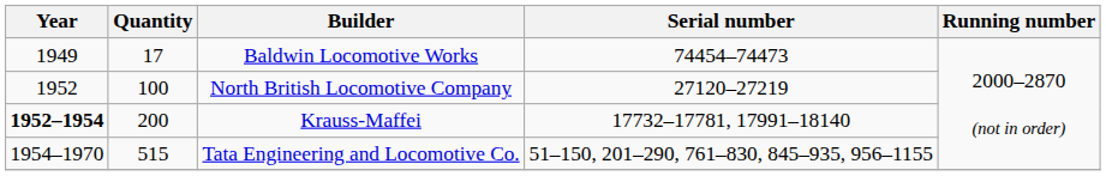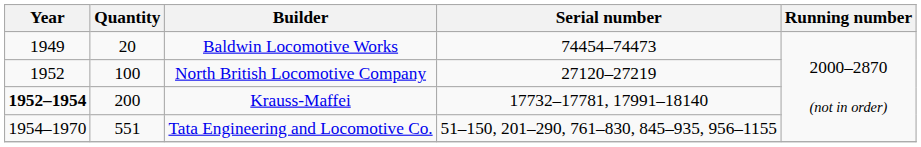 <table class="wikitable" style="text-align:center">
 <tr>
 <th>Year</th>
 <th>Quantity</th>
 <th>Builder</th>
 <th>Serial number</th>
 <th>Running number</th>
 </tr>
 <tr>
 <td>1949</td>
-<td>17</td>
+<td>20</td>
 <td><a href='#'>Baldwin Locomotive Works</a></td>
 <td>74454–74473</td>
 <td rowspan="4">2000–2870<br><br> <small><em>(not in order)</em></small></td>
 </tr>
 <tr>
 <td>1952</td>
 <td>100</td>
 <td><a href='#'>North British Locomotive Company</a></td>
 <td>27120–27219</td>
 </tr>
 <tr>
 <td><strong>1952–1954</strong></td>
 <td>200</td>
 <td><a href='#'>Krauss-Maffei</a></td>
 <td>17732–17781, 17991–18140</td>
 </tr>
 <tr>
 <td>1954–1970</td>
-<td>515</td>
+<td>551</td>
 <td><a href='#'>Tata Engineering and Locomotive Co.</a></td>
 <td>51–150, 201–290, 761–830, 845–935, 956–1155</td>
 </tr>
 <tr>
 </tr>
 </table>
